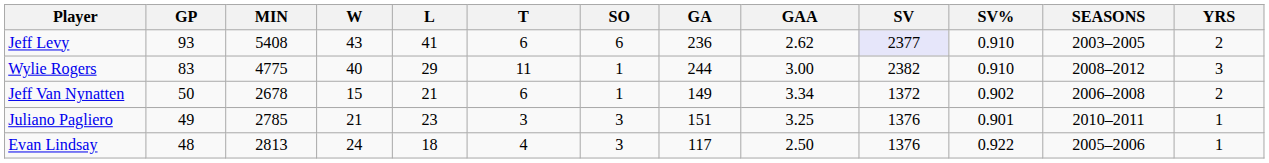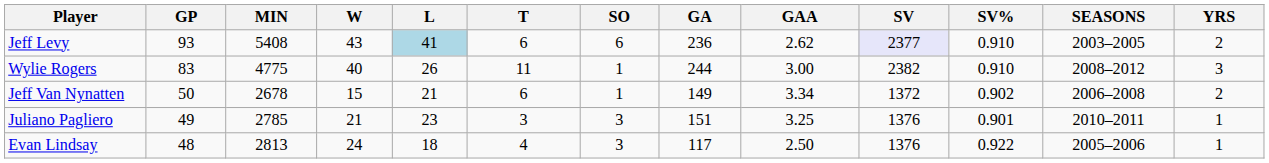 <table class="wikitable">
 <tr>
 <th bgcolor="#DDDDFF" width="3%">Player</th>
 <th bgcolor="#DDDDFF" width="2%">GP</th>
 <th bgcolor="#DDDDFF" width="2%">MIN</th>
 <th bgcolor="#DDDDFF" width="2%">W</th>
 <th bgcolor="#DDDDFF" width="2%">L</th>
 <th bgcolor="#DDDDFF" width="3%">T</th>
 <th bgcolor="#DDDDFF" width="2%">SO</th>
 <th bgcolor="#DDDDFF" width="2%">GA</th>
 <th bgcolor="#DDDDFF" width="3%">GAA</th>
 <th bgcolor="#DDDDFF" width="2%">SV</th>
 <th bgcolor="#DDDDFF" width="2%">SV%</th>
 <th bgcolor="#DDDDFF" width="2%">SEASONS</th>
 <th bgcolor="#DDDDFF" width="2%">YRS</th>
 </tr>
 <tr>
 <td align=left><a href='#'>Jeff Levy</a></td>
 <td align=center>93</td>
 <td align=center>5408</td>
 <td align=center>43</td>
-<td align=center>41</td>
+<td align=center style="background: lightblue;">41</td>
 <td align=center>6</td>
 <td align=center>6</td>
 <td align=center>236</td>
 <td align=center>2.62</td>
 <td align=center style="background: lavender;">2377</td>
 <td align=center>0.910</td>
 <td align=center>2003–2005</td>
 <td align=center>2</td>
 </tr>
 <tr>
 <td align=left><a href='#'>Wylie Rogers</a></td>
 <td align=center>83</td>
 <td align=center>4775</td>
 <td align=center>40</td>
-<td align=center>29</td>
+<td align=center>26</td>
 <td align=center>11</td>
 <td align=center>1</td>
 <td align=center>244</td>
 <td align=center>3.00</td>
 <td align=center>2382</td>
 <td align=center>0.910</td>
 <td align=center>2008–2012</td>
 <td align=center>3</td>
 </tr>
 <tr>
 <td align=left><a href='#'>Jeff Van Nynatten</a></td>
 <td align=center>50</td>
 <td align=center>2678</td>
 <td align=center>15</td>
 <td align=center>21</td>
 <td align=center>6</td>
 <td align=center>1</td>
 <td align=center>149</td>
 <td align=center>3.34</td>
 <td align=center>1372</td>
 <td align=center>0.902</td>
 <td align=center>2006–2008</td>
 <td align=center>2</td>
 </tr>
 <tr>
 <td align=left><a href='#'>Juliano Pagliero</a></td>
 <td align=center>49</td>
 <td align=center>2785</td>
 <td align=center>21</td>
 <td align=center>23</td>
 <td align=center>3</td>
 <td align=center>3</td>
 <td align=center>151</td>
 <td align=center>3.25</td>
 <td align=center>1376</td>
 <td align=center>0.901</td>
 <td align=center>2010–2011</td>
 <td align=center>1</td>
 </tr>
 <tr>
 <td align=left><a href='#'>Evan Lindsay</a></td>
 <td align=center>48</td>
 <td align=center>2813</td>
 <td align=center>24</td>
 <td align=center>18</td>
 <td align=center>4</td>
 <td align=center>3</td>
 <td align=center>117</td>
 <td align=center>2.50</td>
 <td align=center>1376</td>
 <td align=center>0.922</td>
 <td align=center>2005–2006</td>
 <td align=center>1</td>
 </tr>
 </table>
